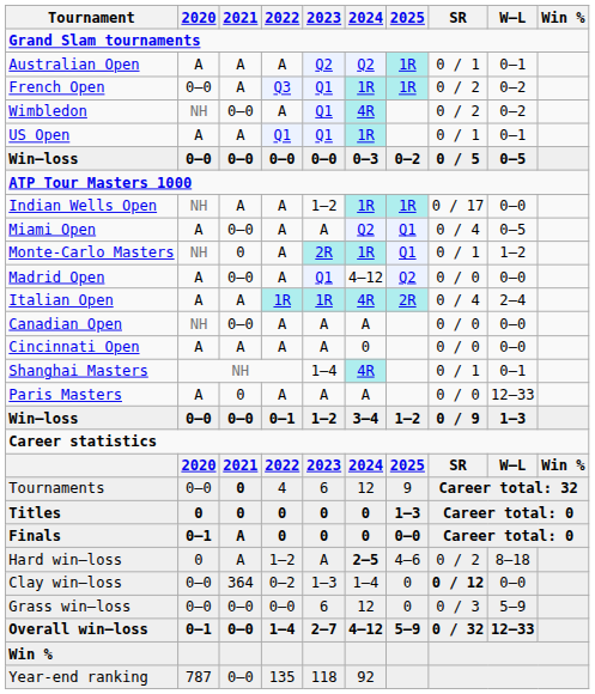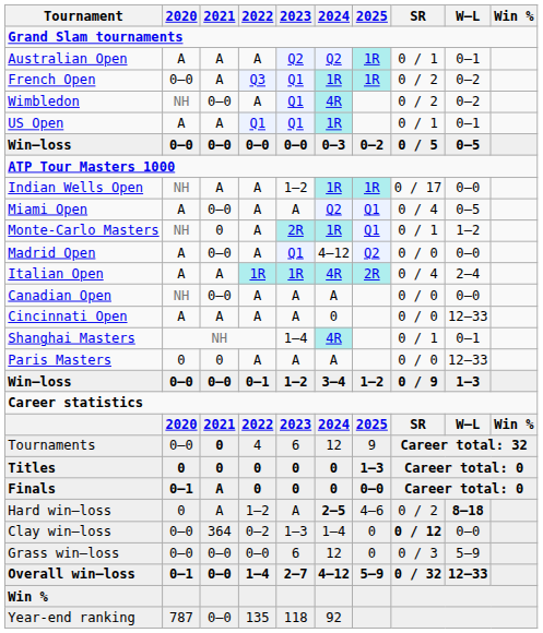 <table class=wikitable style=text-align:center>
 <tr>
 <th>Tournament</th>
 <th><a href='#'>2020</a></th>
 <th><a href='#'>2021</a></th>
 <th><a href='#'>2022</a></th>
 <th><a href='#'>2023</a></th>
 <th><a href='#'>2024</a></th>
 <th><a href='#'>2025</a></th>
 <th>SR</th>
 <th>W–L</th>
 <th>Win %</th>
 </tr>
 <tr>
 <td colspan=10 align=left><strong><a href='#'>Grand Slam tournaments</a></strong></td>
 </tr>
 <tr>
 <td align=left><a href='#'>Australian Open</a></td>
 <td>A</td>
 <td>A</td>
 <td>A</td>
 <td style=background:#ecf2ff><a href='#'>Q2</a></td>
 <td style=background:#ecf2ff><a href='#'>Q2</a></td>
 <td style=background:#afeeee><a href='#'>1R</a></td>
 <td>0 / 1</td>
 <td>0–1</td>
 <td></td>
 </tr>
 <tr>
 <td align=left><a href='#'>French Open</a></td>
 <td>0–0</td>
 <td>A</td>
 <td style=background:#ecf2ff><a href='#'>Q3</a></td>
 <td style=background:#ecf2ff><a href='#'>Q1</a></td>
 <td style=background:#afeeee><a href='#'>1R</a></td>
 <td style=background:#afeeee><a href='#'>1R</a></td>
 <td>0 / 2</td>
 <td>0–2</td>
 <td></td>
 </tr>
 <tr>
 <td align=left><a href='#'>Wimbledon</a></td>
 <td style=color:#767676>NH</td>
 <td>0–0</td>
 <td>A</td>
 <td style=background:#ecf2ff><a href='#'>Q1</a></td>
 <td style=background:#afeeee><a href='#'>4R</a></td>
 <td></td>
 <td>0 / 2</td>
 <td>0–2</td>
 <td></td>
 </tr>
 <tr>
 <td align=left><a href='#'>US Open</a></td>
 <td>A</td>
 <td>A</td>
 <td style=background:#ecf2ff><a href='#'>Q1</a></td>
 <td style=background:#ecf2ff><a href='#'>Q1</a></td>
 <td style=background:#afeeee><a href='#'>1R</a></td>
 <td></td>
 <td>0 / 1</td>
 <td>0–1</td>
 <td></td>
 </tr>
 <tr style=font-weight:bold;background:#efefef>
 <td style=text-align:left>Win–loss</td>
 <td>0–0</td>
 <td>0–0</td>
 <td>0–0</td>
 <td>0–0</td>
 <td>0–3</td>
 <td>0–2</td>
 <td>0 / 5</td>
 <td>0–5</td>
 <td></td>
 </tr>
 <tr>
 <td colspan=10 align=left><strong><a href='#'>ATP Tour Masters 1000</a></strong></td>
 </tr>
 <tr>
 <td align=left><a href='#'>Indian Wells Open</a></td>
 <td style=color:#767676>NH</td>
 <td>A</td>
 <td>A</td>
 <td>1–2</td>
 <td style=background:#afeeee><a href='#'>1R</a></td>
 <td style=background:#afeeee><a href='#'>1R</a></td>
 <td>0 / 17</td>
 <td>0–0</td>
 <td></td>
 </tr>
 <tr>
 <td align=left><a href='#'>Miami Open</a></td>
 <td>A</td>
 <td>0–0</td>
 <td>A</td>
 <td>A</td>
 <td style=background:#ecf2ff><a href='#'>Q2</a></td>
 <td style=background:#ecf2ff><a href='#'>Q1</a></td>
 <td>0 / 4</td>
 <td>0–5</td>
 <td></td>
 </tr>
 <tr>
 <td align=left><a href='#'>Monte-Carlo Masters</a></td>
 <td style=color:#767676>NH</td>
 <td>0</td>
 <td>A</td>
 <td style=background:#afeeee><a href='#'>2R</a></td>
 <td style=background:#afeeee><a href='#'>1R</a></td>
 <td style=background:#ecf2ff><a href='#'>Q1</a></td>
 <td>0 / 1</td>
 <td>1–2</td>
 <td></td>
 </tr>
 <tr>
 <td align=left><a href='#'>Madrid Open</a></td>
 <td>A</td>
 <td>0–0</td>
 <td>A</td>
 <td style=background:#ecf2ff><a href='#'>Q1</a></td>
 <td>4–12</td>
 <td style=background:#ecf2ff><a href='#'>Q2</a></td>
 <td>0 / 0</td>
 <td>0–0</td>
 <td></td>
 </tr>
 <tr>
 <td align=left><a href='#'>Italian Open</a></td>
 <td>A</td>
 <td>A</td>
 <td style=background:#afeeee><a href='#'>1R</a></td>
 <td style=background:#afeeee><a href='#'>1R</a></td>
 <td style=background:#afeeee><a href='#'>4R</a></td>
 <td style=background:#afeeee><a href='#'>2R</a></td>
 <td>0 / 4</td>
 <td>2–4</td>
 <td></td>
 </tr>
 <tr>
 <td align=left><a href='#'>Canadian Open</a></td>
 <td style=color:#767676>NH</td>
 <td>0–0</td>
 <td>A</td>
 <td>A</td>
 <td>A</td>
 <td></td>
 <td>0 / 0</td>
 <td>0–0</td>
 <td></td>
 </tr>
 <tr>
 <td align=left><a href='#'>Cincinnati Open</a></td>
 <td>A</td>
 <td>A</td>
 <td>A</td>
 <td>A</td>
 <td>0</td>
 <td></td>
 <td>0 / 0</td>
-<td>0–0</td>
+<td>12–33</td>
 <td></td>
 </tr>
 <tr>
 <td align=left><a href='#'>Shanghai Masters</a></td>
 <td colspan=3 style=color:#767676>NH</td>
 <td>1–4</td>
 <td style=background:#afeeee><a href='#'>4R</a></td>
 <td></td>
 <td>0 / 1</td>
 <td>0–1</td>
 <td></td>
 </tr>
 <tr>
 <td align=left><a href='#'>Paris Masters</a></td>
-<td>A</td>
+<td>0</td>
 <td>0</td>
 <td>A</td>
 <td>A</td>
 <td>A</td>
 <td></td>
 <td>0 / 0</td>
 <td>12–33</td>
 <td></td>
 </tr>
 <tr style=font-weight:bold;background:#efefef>
 <td style=text-align:left>Win–loss</td>
 <td>0–0</td>
 <td>0–0</td>
 <td>0–1</td>
 <td>1–2</td>
 <td>3–4</td>
 <td>1–2</td>
 <td>0 / 9</td>
 <td>1–3</td>
 <td></td>
 </tr>
 <tr>
 <td colspan=10 style=text-align:left><strong>Career statistics</strong></td>
 </tr>
 <tr style=font-weight:bold;background:#efefef>
 <th></th>
 <th><a href='#'>2020</a></th>
 <th><a href='#'>2021</a></th>
 <th><a href='#'>2022</a></th>
 <th><a href='#'>2023</a></th>
 <th><a href='#'>2024</a></th>
 <th><a href='#'>2025</a></th>
 <th>SR</th>
 <th>W–L</th>
 <th>Win %</th>
 </tr>
 <tr bgcolor=efefef>
 <td style=text-align:left>Tournaments</td>
 <td>0–0</td>
 <td><strong>0</strong></td>
 <td>4</td>
 <td>6</td>
 <td>12</td>
 <td>9</td>
 <td colspan=3><strong>Career total: 32</strong></td>
 </tr>
 <tr style=font-weight:bold;background:#efefef>
 <td style=text-align:left>Titles</td>
 <td>0</td>
 <td>0</td>
 <td>0</td>
 <td>0</td>
 <td>0</td>
 <td>1–3</td>
 <td colspan=3>Career total: 0</td>
 </tr>
 <tr style=font-weight:bold;background:#efefef>
 <td style=text-align:left>Finals</td>
 <td>0–1</td>
 <td>A</td>
 <td>0</td>
 <td>0</td>
 <td>0</td>
 <td>0–0</td>
 <td colspan=3>Career total: 0</td>
 </tr>
 <tr style=background:#efefef>
 <td style=text-align:left>Hard win–loss</td>
 <td>0</td>
 <td>A</td>
 <td>1–2</td>
 <td>A</td>
 <td><strong>2–5</strong></td>
 <td>4–6</td>
 <td>0 / 2</td>
-<td>8–18</td>
+<td><strong>8–18</strong></td>
 <td></td>
 </tr>
 <tr style=background:#efefef>
 <td style=text-align:left>Clay win–loss</td>
 <td>0–0</td>
 <td>364</td>
 <td>0–2</td>
 <td>1–3</td>
 <td>1–4</td>
 <td>0</td>
 <td><strong>0 / 12</strong></td>
 <td>0–0</td>
 <td></td>
 </tr>
 <tr style=background:#efefef>
 <td style=text-align:left>Grass win–loss</td>
 <td>0–0</td>
 <td>0–0</td>
 <td>0–0</td>
 <td>6</td>
 <td>12</td>
 <td>0</td>
 <td>0 / 3</td>
 <td>5–9</td>
 <td></td>
 </tr>
 <tr style=font-weight:bold;background:#efefef>
 <td style=text-align:left>Overall win–loss</td>
 <td>0–1</td>
 <td>0–0</td>
 <td>1–4</td>
 <td>2–7</td>
 <td>4–12</td>
 <td>5–9</td>
 <td>0 / 32</td>
 <td>12–33</td>
 <td></td>
 </tr>
 <tr style=font-weight:bold;background:#efefef>
 <td style=text-align:left>Win %</td>
 <td></td>
 <td></td>
 <td></td>
 <td></td>
 <td></td>
 <td></td>
 <td colspan=3></td>
 </tr>
 <tr bgcolor=efefef>
 <td style=text-align:left>Year-end ranking</td>
 <td>787</td>
 <td>0–0</td>
 <td>135</td>
 <td>118</td>
 <td>92</td>
 <td></td>
 <td colspan=3></td>
 </tr>
 </table>
